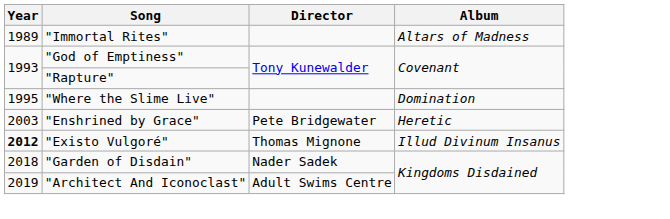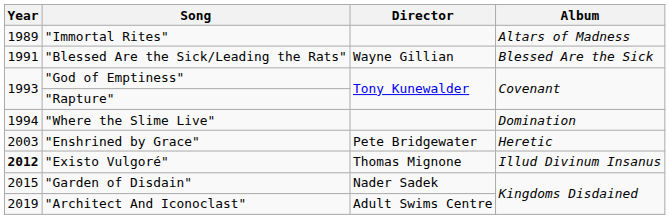 <table class="wikitable">
 <tr>
 <th>Year</th>
 <th>Song</th>
 <th>Director</th>
 <th>Album</th>
 </tr>
 <tr>
 <td>1989</td>
 <td>"Immortal Rites"</td>
 <td></td>
 <td><em>Altars of Madness</em></td>
 </tr>
 <tr>
+<td>1991</td>
+<td>"Blessed Are the Sick/Leading the Rats"</td>
+<td>Wayne Gillian</td>
+<td><em>Blessed Are the Sick</em></td>
+</tr>
+<tr>
 <td rowspan="2">1993</td>
 <td>"God of Emptiness"</td>
 <td rowspan="2"><a href='#'>Tony Kunewalder</a></td>
 <td rowspan="2"><em>Covenant</em></td>
 </tr>
 <tr>
 <td>"Rapture"</td>
 </tr>
 <tr>
-<td>1995</td>
+<td>1994</td>
 <td>"Where the Slime Live"</td>
 <td></td>
 <td><em>Domination</em></td>
 </tr>
 <tr>
 <td>2003</td>
 <td>"Enshrined by Grace"</td>
 <td>Pete Bridgewater</td>
 <td><em>Heretic</em></td>
 </tr>
 <tr>
 <td><strong>2012</strong></td>
 <td>"Existo Vulgoré"</td>
 <td>Thomas Mignone</td>
 <td><em>Illud Divinum Insanus</em></td>
 </tr>
 <tr>
-<td>2018</td>
+<td>2015</td>
 <td>"Garden of Disdain"</td>
 <td>Nader Sadek</td>
 <td rowspan="2"><em>Kingdoms Disdained</em></td>
 </tr>
 <tr>
 <td>2019</td>
 <td>"Architect And Iconoclast"</td>
 <td>Adult Swims Centre </td>
 </tr>
 </table>
